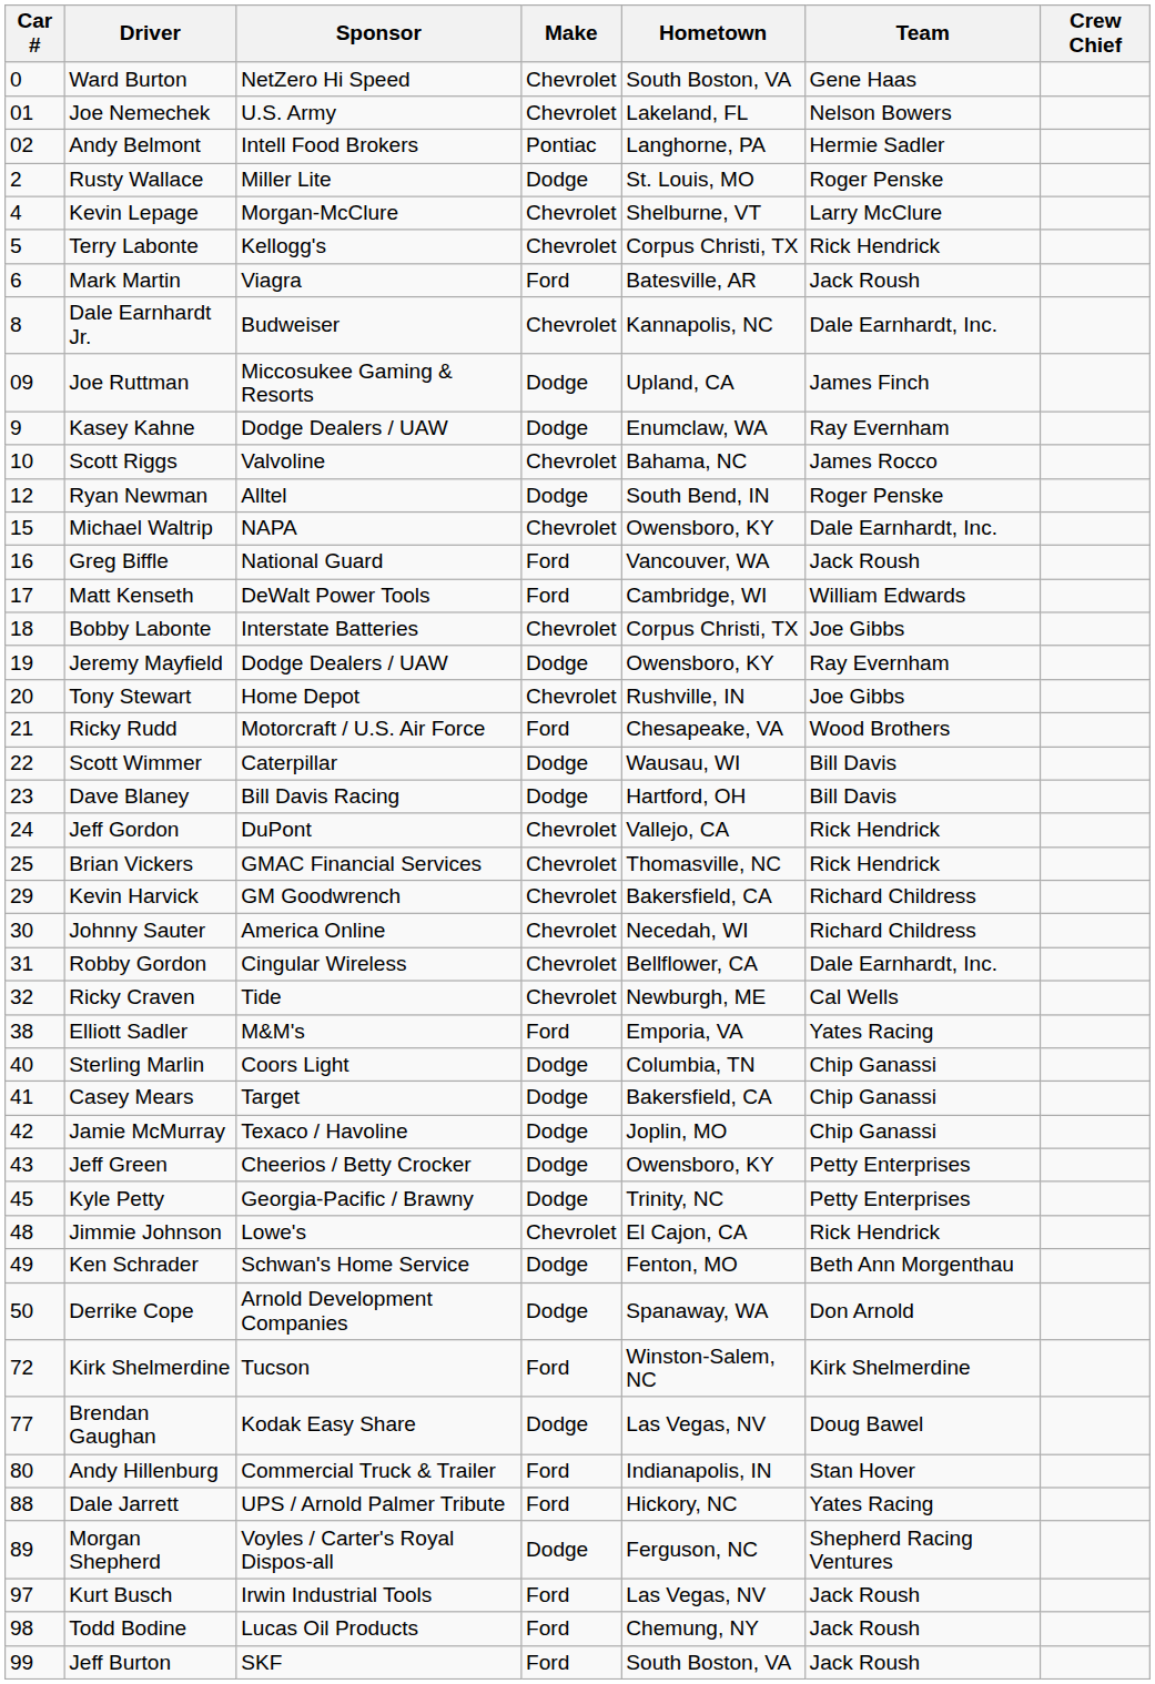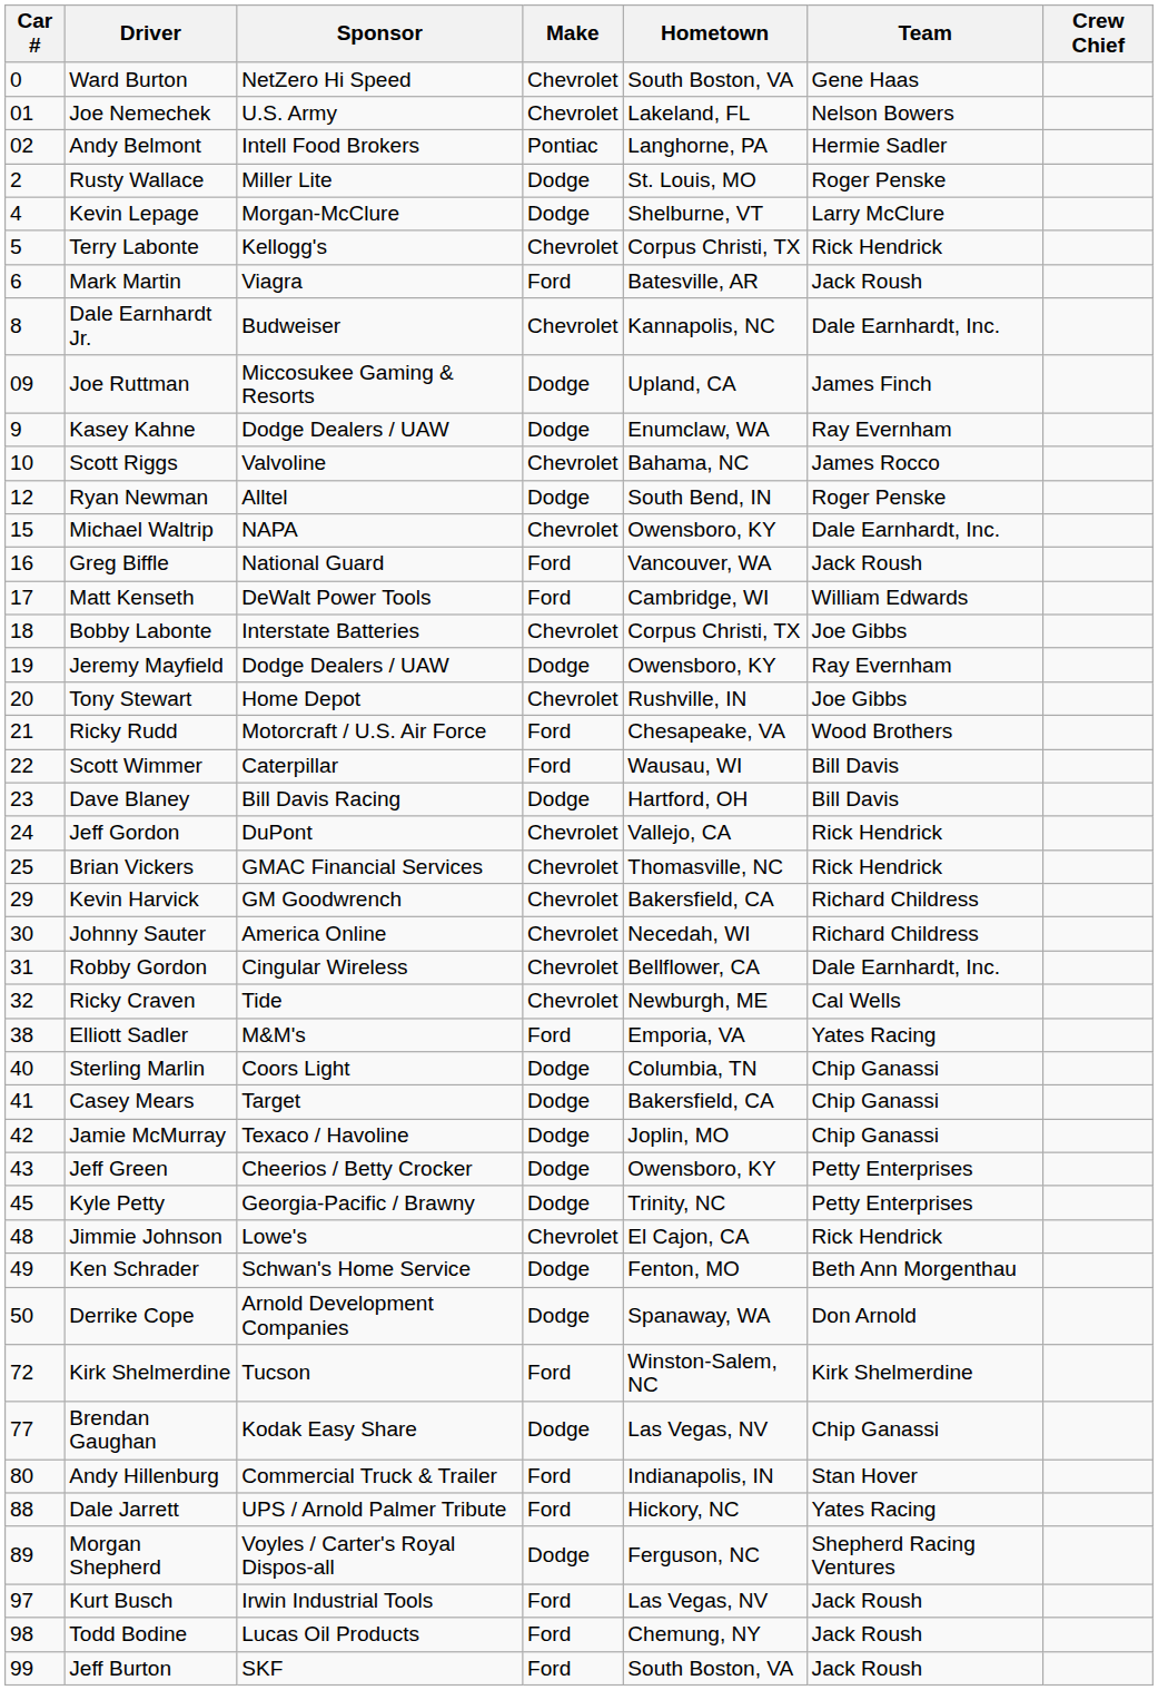 <table class="wikitable">
 <tr>
 <th colspan="1" rowspan="1">Car #</th>
 <th colspan="1" rowspan="1"><abbr>Driver</abbr></th>
 <th colspan="1" rowspan="1"><abbr>Sponsor</abbr></th>
 <th colspan="1" rowspan="1"><abbr>Make</abbr></th>
 <th colspan="1" rowspan="1"><abbr>Hometown</abbr></th>
 <th colspan="1" rowspan="1"><abbr>Team</abbr></th>
 <th colspan="1" rowspan="1"><abbr>Crew Chief</abbr></th>
 </tr>
 <tr>
 <td>0</td>
 <td>Ward Burton</td>
 <td>NetZero Hi Speed</td>
 <td>Chevrolet</td>
 <td>South Boston, VA</td>
 <td>Gene Haas</td>
 <td></td>
 </tr>
 <tr>
 <td>01</td>
 <td>Joe Nemechek</td>
 <td>U.S. Army</td>
 <td>Chevrolet</td>
 <td>Lakeland, FL</td>
 <td>Nelson Bowers</td>
 <td></td>
 </tr>
 <tr>
 <td>02</td>
 <td>Andy Belmont</td>
 <td>Intell Food Brokers</td>
 <td>Pontiac</td>
 <td>Langhorne, PA</td>
 <td>Hermie Sadler</td>
 <td></td>
 </tr>
 <tr>
 <td>2</td>
 <td>Rusty Wallace</td>
 <td>Miller Lite</td>
 <td>Dodge</td>
 <td>St. Louis, MO</td>
 <td>Roger Penske</td>
 <td></td>
 </tr>
 <tr>
 <td>4</td>
 <td>Kevin Lepage</td>
 <td>Morgan-McClure</td>
-<td>Chevrolet</td>
+<td>Dodge</td>
 <td>Shelburne, VT</td>
 <td>Larry McClure</td>
 <td></td>
 </tr>
 <tr>
 <td>5</td>
 <td>Terry Labonte</td>
 <td>Kellogg's</td>
 <td>Chevrolet</td>
 <td>Corpus Christi, TX</td>
 <td>Rick Hendrick</td>
 <td></td>
 </tr>
 <tr>
 <td>6</td>
 <td>Mark Martin</td>
 <td>Viagra</td>
 <td>Ford</td>
 <td>Batesville, AR</td>
 <td>Jack Roush</td>
 <td></td>
 </tr>
 <tr>
 <td>8</td>
 <td>Dale Earnhardt Jr.</td>
 <td>Budweiser</td>
 <td>Chevrolet</td>
 <td>Kannapolis, NC</td>
 <td>Dale Earnhardt, Inc.</td>
 <td></td>
 </tr>
 <tr>
 <td>09</td>
 <td>Joe Ruttman</td>
 <td>Miccosukee Gaming & Resorts</td>
 <td>Dodge</td>
 <td>Upland, CA</td>
 <td>James Finch</td>
 <td></td>
 </tr>
 <tr>
 <td>9</td>
 <td>Kasey Kahne</td>
 <td>Dodge Dealers / UAW</td>
 <td>Dodge</td>
 <td>Enumclaw, WA</td>
 <td>Ray Evernham</td>
 <td></td>
 </tr>
 <tr>
 <td>10</td>
 <td>Scott Riggs</td>
 <td>Valvoline</td>
 <td>Chevrolet</td>
 <td>Bahama, NC</td>
 <td>James Rocco</td>
 <td></td>
 </tr>
 <tr>
 <td>12</td>
 <td>Ryan Newman</td>
 <td>Alltel</td>
 <td>Dodge</td>
 <td>South Bend, IN</td>
 <td>Roger Penske</td>
 <td></td>
 </tr>
 <tr>
 <td>15</td>
 <td>Michael Waltrip</td>
 <td>NAPA</td>
 <td>Chevrolet</td>
 <td>Owensboro, KY</td>
 <td>Dale Earnhardt, Inc.</td>
 <td></td>
 </tr>
 <tr>
 <td>16</td>
 <td>Greg Biffle</td>
 <td>National Guard</td>
 <td>Ford</td>
 <td>Vancouver, WA</td>
 <td>Jack Roush</td>
 <td></td>
 </tr>
 <tr>
 <td>17</td>
 <td>Matt Kenseth</td>
 <td>DeWalt Power Tools</td>
 <td>Ford</td>
 <td>Cambridge, WI</td>
 <td>William Edwards</td>
 <td></td>
 </tr>
 <tr>
 <td>18</td>
 <td>Bobby Labonte</td>
 <td>Interstate Batteries</td>
 <td>Chevrolet</td>
 <td>Corpus Christi, TX</td>
 <td>Joe Gibbs</td>
 <td></td>
 </tr>
 <tr>
 <td>19</td>
 <td>Jeremy Mayfield</td>
 <td>Dodge Dealers / UAW</td>
 <td>Dodge</td>
 <td>Owensboro, KY</td>
 <td>Ray Evernham</td>
 <td></td>
 </tr>
 <tr>
 <td>20</td>
 <td>Tony Stewart</td>
 <td>Home Depot</td>
 <td>Chevrolet</td>
 <td>Rushville, IN</td>
 <td>Joe Gibbs</td>
 <td></td>
 </tr>
 <tr>
 <td>21</td>
 <td>Ricky Rudd</td>
 <td>Motorcraft / U.S. Air Force</td>
 <td>Ford</td>
 <td>Chesapeake, VA</td>
 <td>Wood Brothers</td>
 <td></td>
 </tr>
 <tr>
 <td>22</td>
 <td>Scott Wimmer</td>
 <td>Caterpillar</td>
-<td>Dodge</td>
+<td>Ford</td>
 <td>Wausau, WI</td>
 <td>Bill Davis</td>
 <td></td>
 </tr>
 <tr>
 <td>23</td>
 <td>Dave Blaney</td>
 <td>Bill Davis Racing</td>
 <td>Dodge</td>
 <td>Hartford, OH</td>
 <td>Bill Davis</td>
 <td></td>
 </tr>
 <tr>
 <td>24</td>
 <td>Jeff Gordon</td>
 <td>DuPont</td>
 <td>Chevrolet</td>
 <td>Vallejo, CA</td>
 <td>Rick Hendrick</td>
 <td></td>
 </tr>
 <tr>
 <td>25</td>
 <td>Brian Vickers</td>
 <td>GMAC Financial Services</td>
 <td>Chevrolet</td>
 <td>Thomasville, NC</td>
 <td>Rick Hendrick</td>
 <td></td>
 </tr>
 <tr>
 <td>29</td>
 <td>Kevin Harvick</td>
 <td>GM Goodwrench</td>
 <td>Chevrolet</td>
 <td>Bakersfield, CA</td>
 <td>Richard Childress</td>
 <td></td>
 </tr>
 <tr>
 <td>30</td>
 <td>Johnny Sauter</td>
 <td>America Online</td>
 <td>Chevrolet</td>
 <td>Necedah, WI</td>
 <td>Richard Childress</td>
 <td></td>
 </tr>
 <tr>
 <td>31</td>
 <td>Robby Gordon</td>
 <td>Cingular Wireless</td>
 <td>Chevrolet</td>
 <td>Bellflower, CA</td>
 <td>Dale Earnhardt, Inc.</td>
 <td></td>
 </tr>
 <tr>
 <td>32</td>
 <td>Ricky Craven</td>
 <td>Tide</td>
 <td>Chevrolet</td>
 <td>Newburgh, ME</td>
 <td>Cal Wells</td>
 <td></td>
 </tr>
 <tr>
 <td>38</td>
 <td>Elliott Sadler</td>
 <td>M&M's</td>
 <td>Ford</td>
 <td>Emporia, VA</td>
 <td>Yates Racing</td>
 <td></td>
 </tr>
 <tr>
 <td>40</td>
 <td>Sterling Marlin</td>
 <td>Coors Light</td>
 <td>Dodge</td>
 <td>Columbia, TN</td>
 <td>Chip Ganassi</td>
 <td></td>
 </tr>
 <tr>
 <td>41</td>
 <td>Casey Mears</td>
 <td>Target</td>
 <td>Dodge</td>
 <td>Bakersfield, CA</td>
 <td>Chip Ganassi</td>
 <td></td>
 </tr>
 <tr>
 <td>42</td>
 <td>Jamie McMurray</td>
 <td>Texaco / Havoline</td>
 <td>Dodge</td>
 <td>Joplin, MO</td>
 <td>Chip Ganassi</td>
 <td></td>
 </tr>
 <tr>
 <td>43</td>
 <td>Jeff Green</td>
 <td>Cheerios / Betty Crocker</td>
 <td>Dodge</td>
 <td>Owensboro, KY</td>
 <td>Petty Enterprises</td>
 <td></td>
 </tr>
 <tr>
 <td>45</td>
 <td>Kyle Petty</td>
 <td>Georgia-Pacific / Brawny</td>
 <td>Dodge</td>
 <td>Trinity, NC</td>
 <td>Petty Enterprises</td>
 <td></td>
 </tr>
 <tr>
 <td>48</td>
 <td>Jimmie Johnson</td>
 <td>Lowe's</td>
 <td>Chevrolet</td>
 <td>El Cajon, CA</td>
 <td>Rick Hendrick</td>
 <td></td>
 </tr>
 <tr>
 <td>49</td>
 <td>Ken Schrader</td>
 <td>Schwan's Home Service</td>
 <td>Dodge</td>
 <td>Fenton, MO</td>
 <td>Beth Ann Morgenthau</td>
 <td></td>
 </tr>
 <tr>
 <td>50</td>
 <td>Derrike Cope</td>
 <td>Arnold Development Companies</td>
 <td>Dodge</td>
 <td>Spanaway, WA</td>
 <td>Don Arnold</td>
 <td></td>
 </tr>
 <tr>
 <td>72</td>
 <td>Kirk Shelmerdine</td>
 <td>Tucson</td>
 <td>Ford</td>
 <td>Winston-Salem, NC</td>
 <td>Kirk Shelmerdine</td>
 <td></td>
 </tr>
 <tr>
 <td>77</td>
 <td>Brendan Gaughan</td>
 <td>Kodak Easy Share</td>
 <td>Dodge</td>
 <td>Las Vegas, NV</td>
-<td>Doug Bawel</td>
+<td>Chip Ganassi</td>
 <td></td>
 </tr>
 <tr>
 <td>80</td>
 <td>Andy Hillenburg</td>
 <td>Commercial Truck & Trailer</td>
 <td>Ford</td>
 <td>Indianapolis, IN</td>
 <td>Stan Hover</td>
 <td></td>
 </tr>
 <tr>
 <td>88</td>
 <td>Dale Jarrett</td>
 <td>UPS / Arnold Palmer Tribute</td>
 <td>Ford</td>
 <td>Hickory, NC</td>
 <td>Yates Racing</td>
 <td></td>
 </tr>
 <tr>
 <td>89</td>
 <td>Morgan Shepherd</td>
 <td>Voyles / Carter's Royal Dispos-all</td>
 <td>Dodge</td>
 <td>Ferguson, NC</td>
 <td>Shepherd Racing Ventures</td>
 <td></td>
 </tr>
 <tr>
 <td>97</td>
 <td>Kurt Busch</td>
 <td>Irwin Industrial Tools</td>
 <td>Ford</td>
 <td>Las Vegas, NV</td>
 <td>Jack Roush</td>
 <td></td>
 </tr>
 <tr>
 <td>98</td>
 <td>Todd Bodine</td>
 <td>Lucas Oil Products</td>
 <td>Ford</td>
 <td>Chemung, NY</td>
 <td>Jack Roush</td>
 <td></td>
 </tr>
 <tr>
 <td>99</td>
 <td>Jeff Burton</td>
 <td>SKF</td>
 <td>Ford</td>
 <td>South Boston, VA</td>
 <td>Jack Roush</td>
 <td></td>
 </tr>
 </table>
